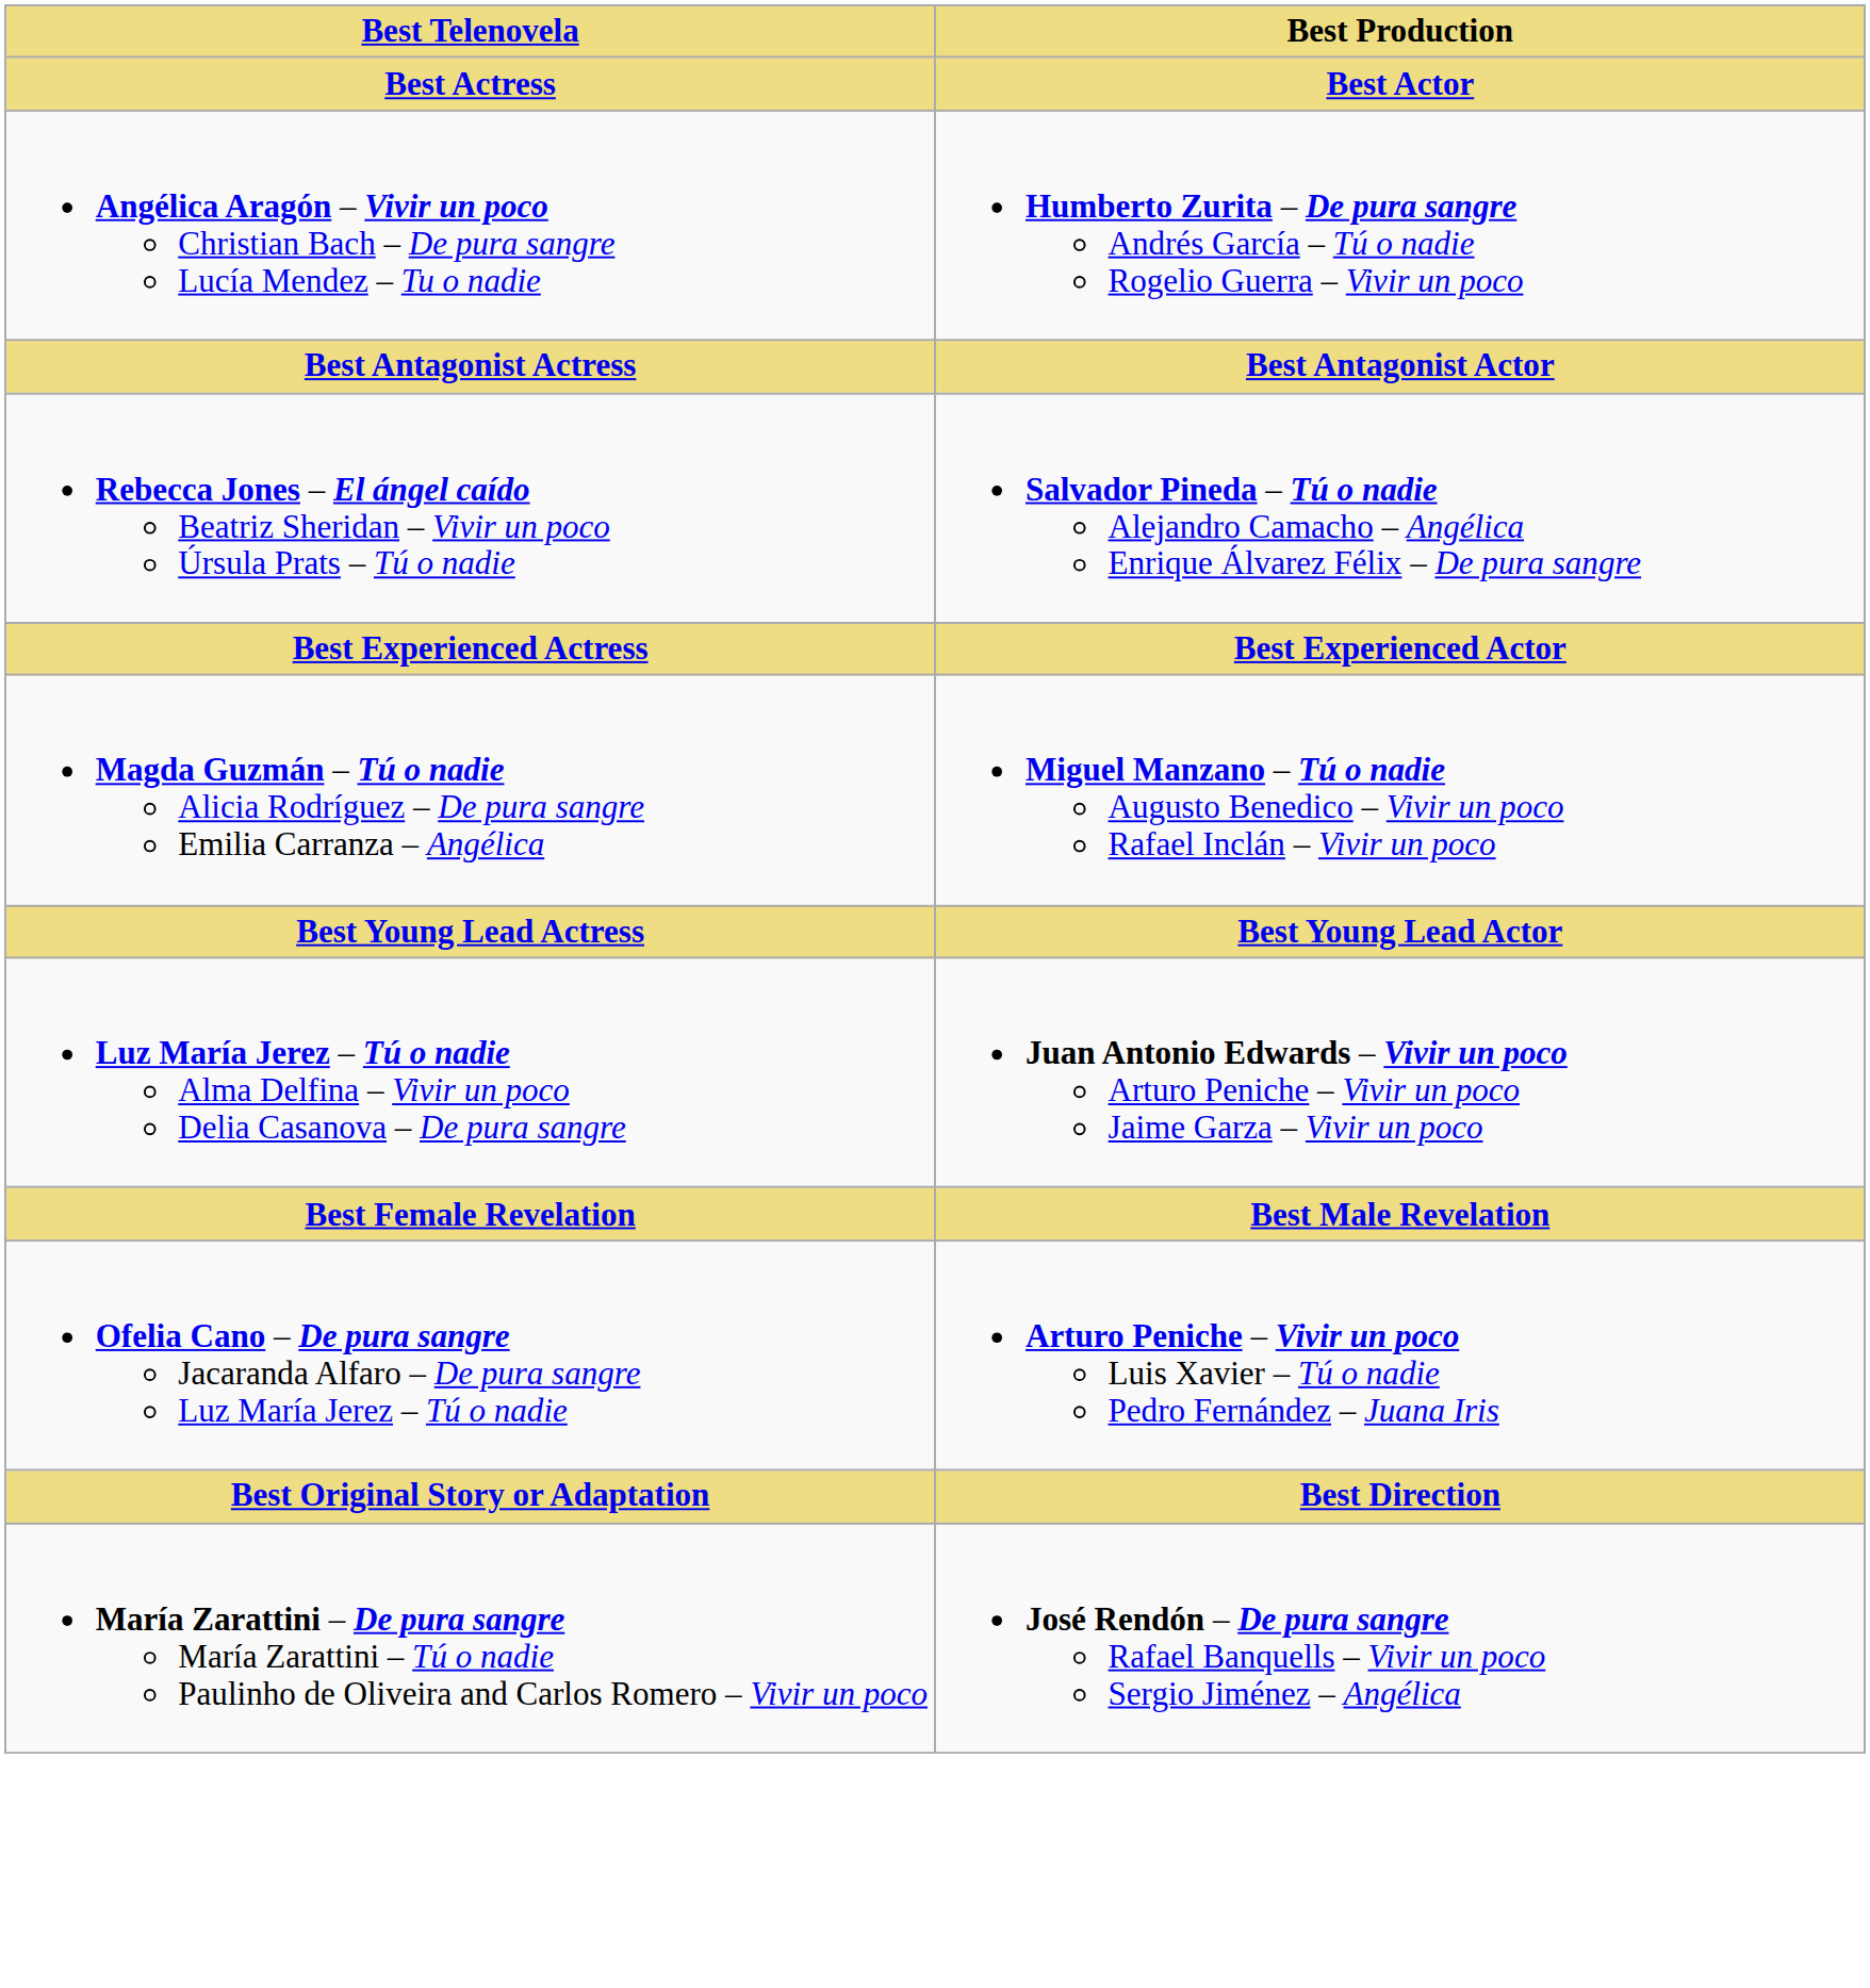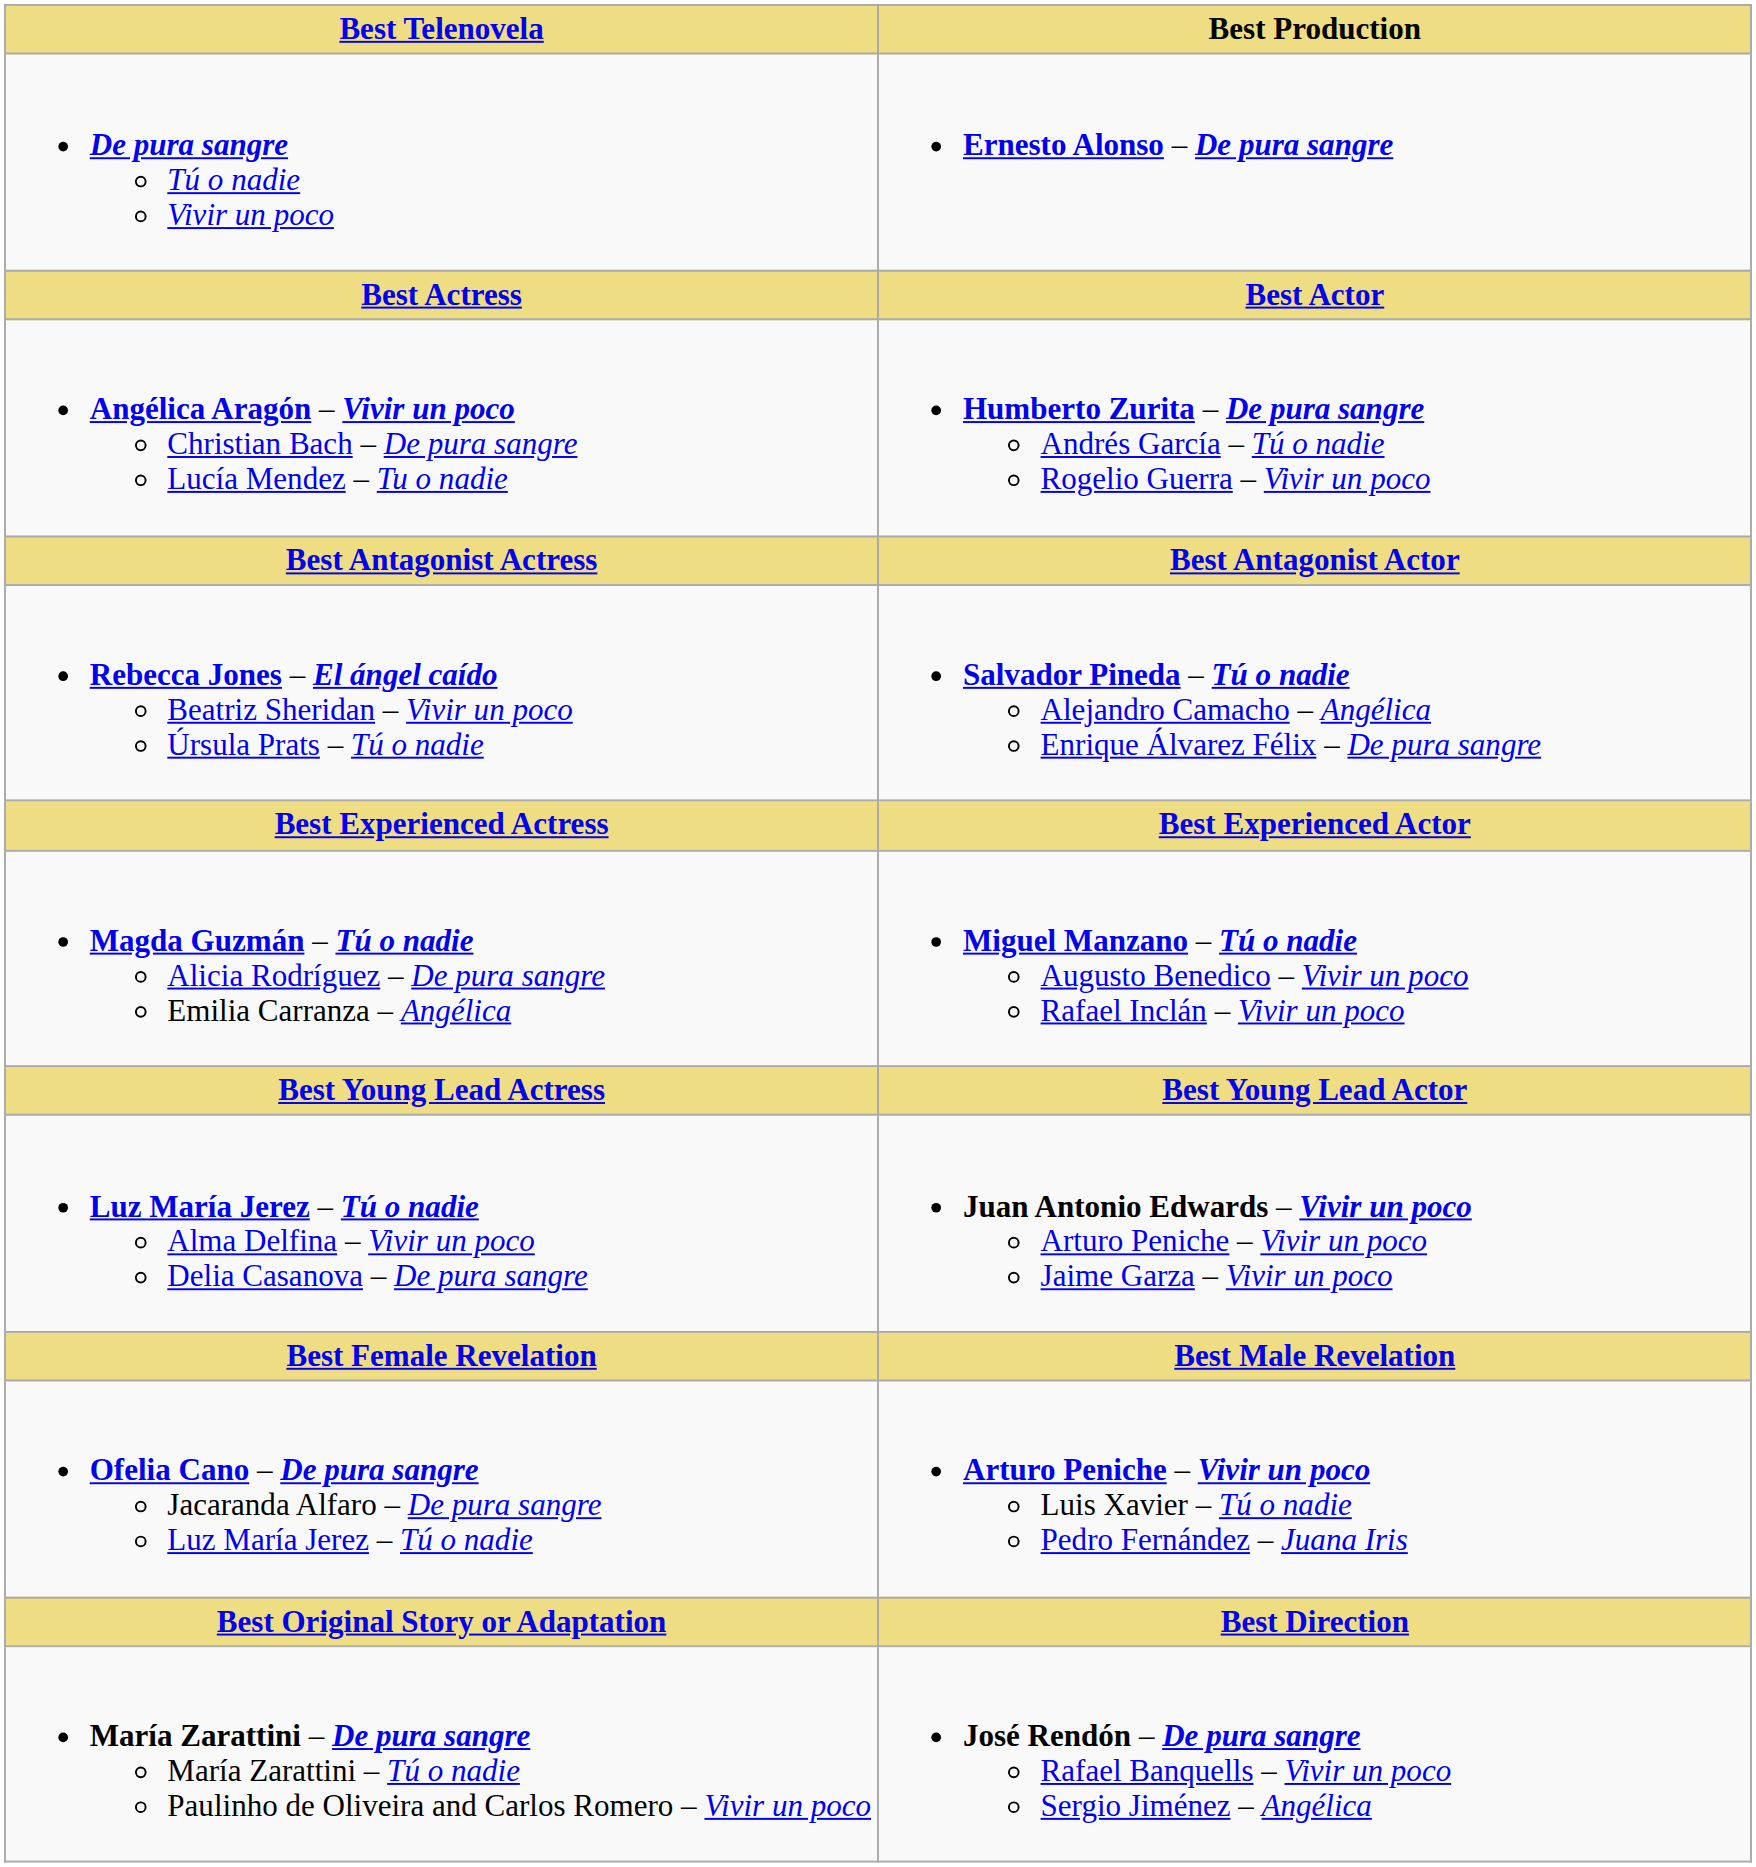 <table class="wikitable">
 <tr>
 <th style="background:#EEDD82; width:50%"><a href='#'>Best Telenovela</a></th>
 <th style="background:#EEDD82; width:50%">Best Production</th>
+</tr>
+<tr>
+<td valign="top"><br><ul><li><strong><em><a href='#'>De pura sangre</a></em></strong><ul><li><em><a href='#'>Tú o nadie</a></em></li><li><em><a href='#'>Vivir un poco</a></em></li></ul></li></ul></td>
+<td valign="top"><br><ul><li><strong><a href='#'>Ernesto Alonso</a></strong> – <strong><em><a href='#'>De pura sangre</a></em></strong></li></ul></td>
 </tr>
 <tr>
 <th style="background:#EEDD82; width:50%"><a href='#'>Best Actress</a></th>
 <th style="background:#EEDD82; width:50%"><a href='#'>Best Actor</a></th>
 </tr>
 <tr>
 <td valign="top"><br><ul><li><strong><a href='#'>Angélica Aragón</a></strong> – <strong><em><a href='#'>Vivir un poco</a></em></strong><ul><li><a href='#'>Christian Bach</a> – <em><a href='#'>De pura sangre</a></em></li><li><a href='#'>Lucía Mendez</a> – <em><a href='#'>Tu o nadie</a></em></li></ul></li></ul></td>
 <td valign="top"><br><ul><li><strong><a href='#'>Humberto Zurita</a></strong> – <strong><em><a href='#'>De pura sangre</a></em></strong><ul><li><a href='#'>Andrés García</a> – <em><a href='#'>Tú o nadie</a></em></li><li><a href='#'>Rogelio Guerra</a> – <em><a href='#'>Vivir un poco</a></em></li></ul></li></ul></td>
 </tr>
 <tr>
 <th style="background:#EEDD82; width:50%"><a href='#'>Best Antagonist Actress</a></th>
 <th style="background:#EEDD82; width:50%"><a href='#'>Best Antagonist Actor</a></th>
 </tr>
 <tr>
 <td valign="top"><br><ul><li><strong><a href='#'>Rebecca Jones</a></strong> – <strong><em><a href='#'>El ángel caído</a></em></strong><ul><li><a href='#'>Beatriz Sheridan</a> – <em><a href='#'>Vivir un poco</a></em></li><li><a href='#'>Úrsula Prats</a> – <em><a href='#'>Tú o nadie</a></em></li></ul></li></ul></td>
 <td valign="top"><br><ul><li><strong><a href='#'>Salvador Pineda</a></strong> – <strong><em><a href='#'>Tú o nadie</a></em></strong><ul><li><a href='#'>Alejandro Camacho</a> – <em><a href='#'>Angélica</a></em></li><li><a href='#'>Enrique Álvarez Félix</a> – <em><a href='#'>De pura sangre</a></em></li></ul></li></ul></td>
 </tr>
 <tr>
 <th style="background:#EEDD82; width:50%"><a href='#'>Best Experienced Actress</a></th>
 <th style="background:#EEDD82; width:50%"><a href='#'>Best Experienced Actor</a></th>
 </tr>
 <tr>
 <td valign="top"><br><ul><li><strong><a href='#'>Magda Guzmán</a></strong> – <strong><em><a href='#'>Tú o nadie</a></em></strong><ul><li><a href='#'>Alicia Rodríguez</a> – <em><a href='#'>De pura sangre</a></em></li><li>Emilia Carranza – <em><a href='#'>Angélica</a></em></li></ul></li></ul></td>
 <td valign="top"><br><ul><li><strong><a href='#'>Miguel Manzano</a></strong> – <strong><em><a href='#'>Tú o nadie</a></em></strong><ul><li><a href='#'>Augusto Benedico</a> – <em><a href='#'>Vivir un poco</a></em></li><li><a href='#'>Rafael Inclán</a> – <em><a href='#'>Vivir un poco</a></em></li></ul></li></ul></td>
 </tr>
 <tr>
 <th style="background:#EEDD82; width:50%"><a href='#'>Best Young Lead Actress</a></th>
 <th style="background:#EEDD82; width:50%"><a href='#'>Best Young Lead Actor</a></th>
 </tr>
 <tr>
 <td valign="top"><br><ul><li><strong><a href='#'>Luz María Jerez</a></strong> – <strong><em><a href='#'>Tú o nadie</a></em></strong><ul><li><a href='#'>Alma Delfina</a> – <em><a href='#'>Vivir un poco</a></em></li><li><a href='#'>Delia Casanova</a> – <em><a href='#'>De pura sangre</a></em></li></ul></li></ul></td>
 <td valign="top"><br><ul><li><strong>Juan Antonio Edwards</strong> – <strong><em><a href='#'>Vivir un poco</a></em></strong><ul><li><a href='#'>Arturo Peniche</a> – <em><a href='#'>Vivir un poco</a></em></li><li><a href='#'>Jaime Garza</a> – <em><a href='#'>Vivir un poco</a></em></li></ul></li></ul></td>
 </tr>
 <tr>
 <th style="background:#EEDD82; width:50%"><a href='#'>Best Female Revelation</a></th>
 <th style="background:#EEDD82; width:50%"><a href='#'>Best Male Revelation</a></th>
 </tr>
 <tr>
 <td valign="top"><br><ul><li><strong><a href='#'>Ofelia Cano</a></strong> – <strong><em><a href='#'>De pura sangre</a></em></strong><ul><li>Jacaranda Alfaro – <em><a href='#'>De pura sangre</a></em></li><li><a href='#'>Luz María Jerez</a> – <em><a href='#'>Tú o nadie</a></em></li></ul></li></ul></td>
 <td valign="top"><br><ul><li><strong><a href='#'>Arturo Peniche</a></strong> – <strong><em><a href='#'>Vivir un poco</a></em></strong><ul><li>Luis Xavier – <em><a href='#'>Tú o nadie</a></em></li><li><a href='#'>Pedro Fernández</a> – <em><a href='#'>Juana Iris</a></em></li></ul></li></ul></td>
 </tr>
 <tr>
 <th style="background:#EEDD82; width:50%"><a href='#'>Best Original Story or Adaptation</a></th>
 <th style="background:#EEDD82; width:50%"><a href='#'>Best Direction</a></th>
 </tr>
 <tr>
 <td valign="top"><br><ul><li><strong>María Zarattini</strong> – <strong><em><a href='#'>De pura sangre</a></em></strong><ul><li>María Zarattini – <em><a href='#'>Tú o nadie</a></em></li><li>Paulinho de Oliveira and Carlos Romero – <em><a href='#'>Vivir un poco</a></em></li></ul></li></ul></td>
 <td valign="top"><br><ul><li><strong>José Rendón</strong> – <strong><em><a href='#'>De pura sangre</a></em></strong><ul><li><a href='#'>Rafael Banquells</a> – <em><a href='#'>Vivir un poco</a></em></li><li><a href='#'>Sergio Jiménez</a> – <em><a href='#'>Angélica</a></em></li></ul></li></ul></td>
 </tr>
 </table>
